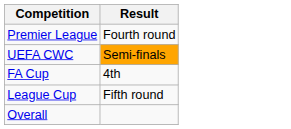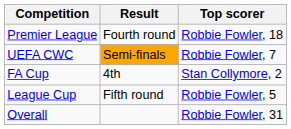 <table class="wikitable">
 <tr>
 <th>Competition</th>
 <th>Result</th>
+<th>Top scorer</th>
 </tr>
 <tr>
 <td><a href='#'>Premier League</a></td>
 <td>Fourth round</td>
+<td> <a href='#'>Robbie Fowler</a>, 18</td>
 </tr>
 <tr>
 <td><a href='#'>UEFA CWC</a></td>
 <td bgcolor="orange">Semi-finals</td>
+<td> <a href='#'>Robbie Fowler</a>, 7</td>
 </tr>
 <tr>
 <td><a href='#'>FA Cup</a></td>
 <td>4th</td>
+<td> <a href='#'>Stan Collymore</a>, 2</td>
 </tr>
 <tr>
 <td><a href='#'>League Cup</a></td>
 <td>Fifth round</td>
+<td> <a href='#'>Robbie Fowler</a>, 5</td>
 </tr>
 <tr>
 <td><a href='#'>Overall</a></td>
 <td></td>
+<td> <a href='#'>Robbie Fowler</a>, 31</td>
 </tr>
 </table>
